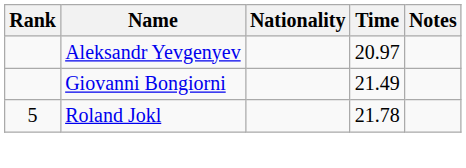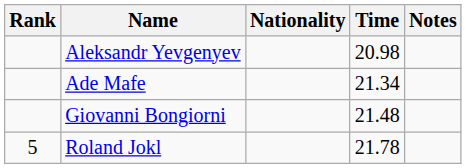 <table class="wikitable sortable" style="text-align:center">
 <tr>
 <th>Rank</th>
 <th>Name</th>
 <th>Nationality</th>
 <th>Time</th>
 <th>Notes</th>
 </tr>
 <tr>
 <td></td>
 <td align="left"><a href='#'>Aleksandr Yevgenyev</a></td>
 <td align=left></td>
-<td>20.97</td>
+<td>20.98</td>
+<td></td>
+</tr>
+<tr>
+<td></td>
+<td align="left"><a href='#'>Ade Mafe</a></td>
+<td align=left></td>
+<td>21.34</td>
 <td></td>
 </tr>
 <tr>
 <td></td>
 <td align="left"><a href='#'>Giovanni Bongiorni</a></td>
 <td align=left></td>
-<td>21.49</td>
+<td>21.48</td>
 <td></td>
 </tr>
 <tr>
 <td>5</td>
 <td align="left"><a href='#'>Roland Jokl</a></td>
 <td align=left></td>
 <td>21.78</td>
 <td></td>
 </tr>
 </table>
